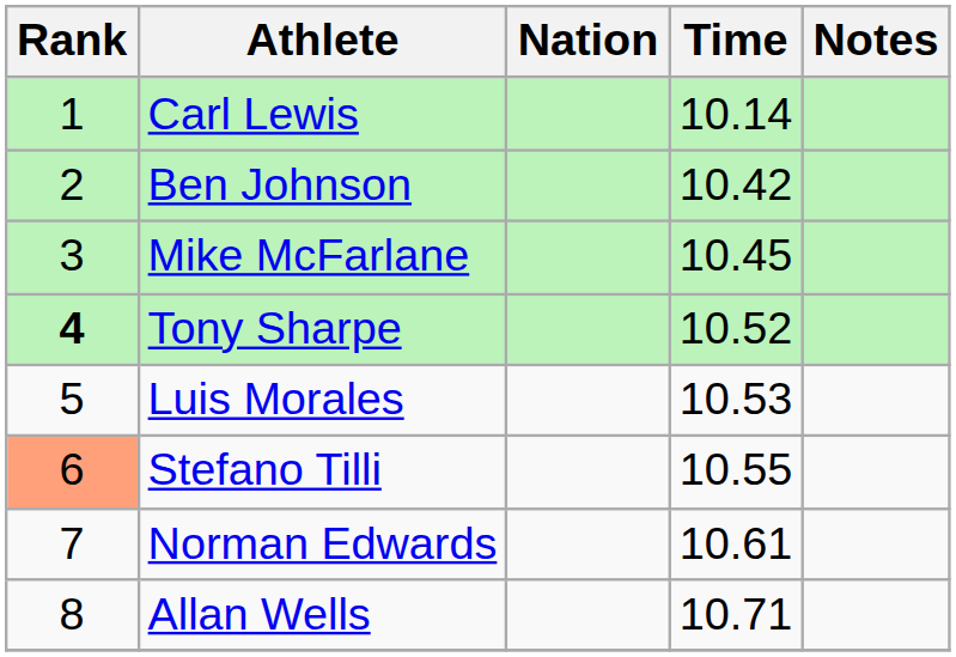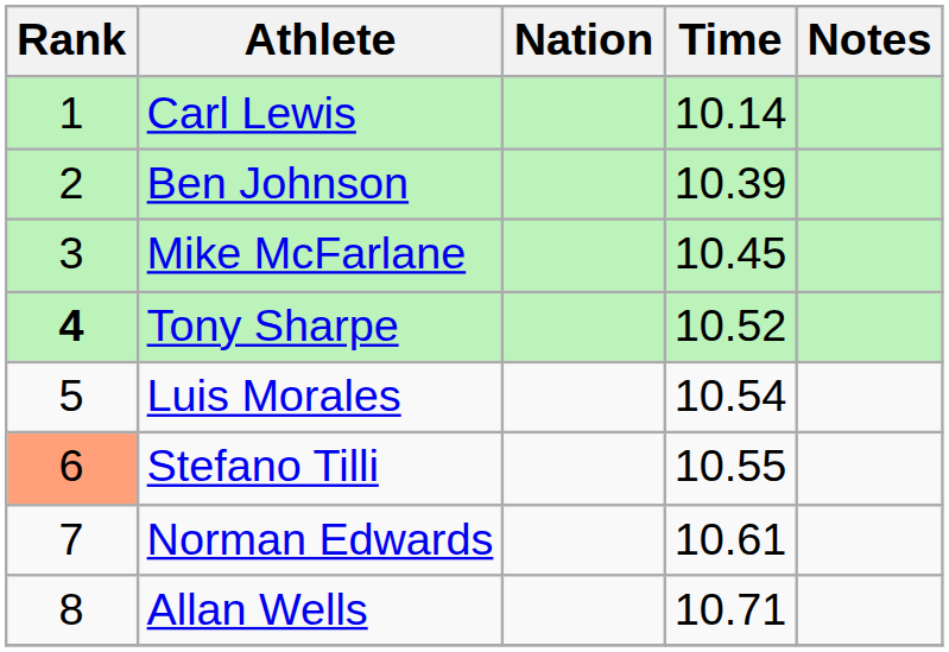 <table class="wikitable sortable" style="text-align:center">
 <tr>
 <th>Rank</th>
 <th>Athlete</th>
 <th>Nation</th>
 <th>Time</th>
 <th>Notes</th>
 </tr>
 <tr bgcolor=bbf3bb>
 <td>1</td>
 <td align=left><a href='#'>Carl Lewis</a></td>
 <td align=left></td>
 <td>10.14</td>
 <td></td>
 </tr>
 <tr bgcolor=bbf3bb>
 <td>2</td>
 <td align=left><a href='#'>Ben Johnson</a></td>
 <td align=left></td>
-<td>10.42</td>
+<td>10.39</td>
 <td></td>
 </tr>
 <tr bgcolor=bbf3bb>
 <td>3</td>
 <td align=left><a href='#'>Mike McFarlane</a></td>
 <td align=left></td>
 <td>10.45</td>
 <td></td>
 </tr>
 <tr bgcolor=bbf3bb>
 <td><strong>4</strong></td>
 <td align=left><a href='#'>Tony Sharpe</a></td>
 <td align=left></td>
 <td>10.52</td>
 <td></td>
 </tr>
 <tr>
 <td>5</td>
 <td align=left><a href='#'>Luis Morales</a></td>
 <td align=left></td>
-<td>10.53</td>
+<td>10.54</td>
 <td></td>
 </tr>
 <tr>
 <td style="background: lightsalmon;">6</td>
 <td align=left><a href='#'>Stefano Tilli</a></td>
 <td align=left></td>
 <td>10.55</td>
 <td></td>
 </tr>
 <tr>
 <td>7</td>
 <td align=left><a href='#'>Norman Edwards</a></td>
 <td align=left></td>
 <td>10.61</td>
 <td></td>
 </tr>
 <tr>
 <td>8</td>
 <td align=left><a href='#'>Allan Wells</a></td>
 <td align=left></td>
 <td>10.71</td>
 <td></td>
 </tr>
 <tr>
 </tr>
 </table>
